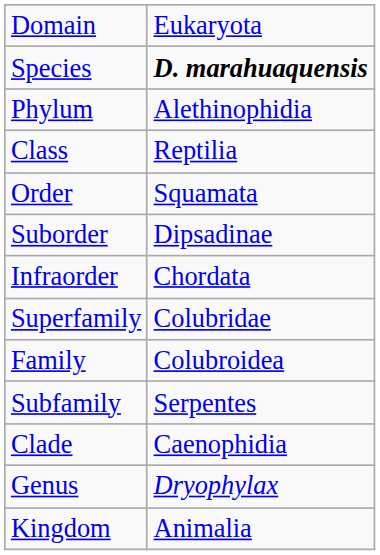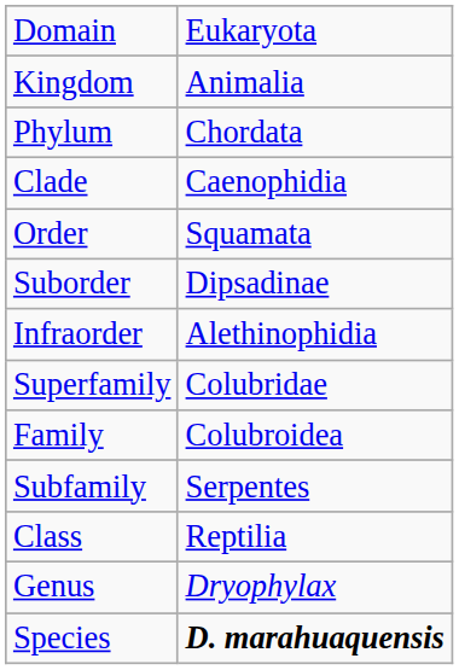 <table class="wikitable mw-collapsible mw-collapsed">
 <tr>
 <td><a href='#'>Domain</a></td>
 <td><a href='#'>Eukaryota</a></td>
 </tr>
 <tr>
-<td><a href='#'>Species</a></td>
-<td><strong><em>D. marahuaquensis</em></strong></td>
+<td><a href='#'>Kingdom</a></td>
+<td><a href='#'>Animalia</a></td>
 </tr>
 <tr>
 <td><a href='#'>Phylum</a></td>
-<td><a href='#'>Alethinophidia</a></td>
+<td><a href='#'>Chordata</a></td>
 </tr>
 <tr>
-<td><a href='#'>Class</a></td>
-<td><a href='#'>Reptilia</a></td>
+<td><a href='#'>Clade</a></td>
+<td><a href='#'>Caenophidia</a></td>
 </tr>
 <tr>
 <td><a href='#'>Order</a></td>
 <td><a href='#'>Squamata</a></td>
 </tr>
 <tr>
 <td><a href='#'>Suborder</a></td>
 <td><a href='#'>Dipsadinae</a></td>
 </tr>
 <tr>
 <td><a href='#'>Infraorder</a></td>
-<td><a href='#'>Chordata</a></td>
+<td><a href='#'>Alethinophidia</a></td>
 </tr>
 <tr>
 <td><a href='#'>Superfamily</a></td>
 <td><a href='#'>Colubridae</a></td>
 </tr>
 <tr>
 <td><a href='#'>Family</a></td>
 <td><a href='#'>Colubroidea</a></td>
 </tr>
 <tr>
 <td><a href='#'>Subfamily</a></td>
 <td><a href='#'>Serpentes</a></td>
 </tr>
 <tr>
-<td><a href='#'>Clade</a></td>
-<td><a href='#'>Caenophidia</a></td>
+<td><a href='#'>Class</a></td>
+<td><a href='#'>Reptilia</a></td>
 </tr>
 <tr>
 <td><a href='#'>Genus</a></td>
 <td><em><a href='#'>Dryophylax</a></em></td>
 </tr>
 <tr>
-<td><a href='#'>Kingdom</a></td>
-<td><a href='#'>Animalia</a></td>
+<td><a href='#'>Species</a></td>
+<td><strong><em>D. marahuaquensis</em></strong></td>
 </tr>
 </table>
